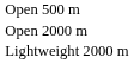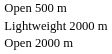 <table>
 <tr>
 <td>Open 500 m<br></td>
 <td nowrap></td>
 <td nowrap></td>
 <td></td>
 </tr>
 <tr>
+<td nowrap>Lightweight 2000 m<br></td>
+<td></td>
+<td></td>
+<td nowrap></td>
+</tr>
+<tr>
 <td>Open 2000 m<br></td>
 <td></td>
 <td></td>
 <td></td>
 </tr>
-<tr>
-<td nowrap>Lightweight 2000 m<br></td>
-<td></td>
-<td></td>
-<td nowrap></td>
-</tr>
 </table>
